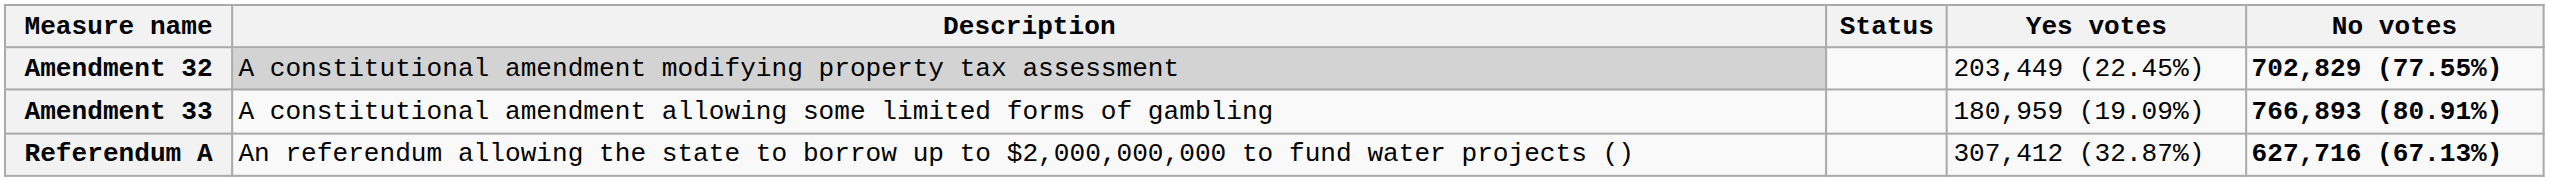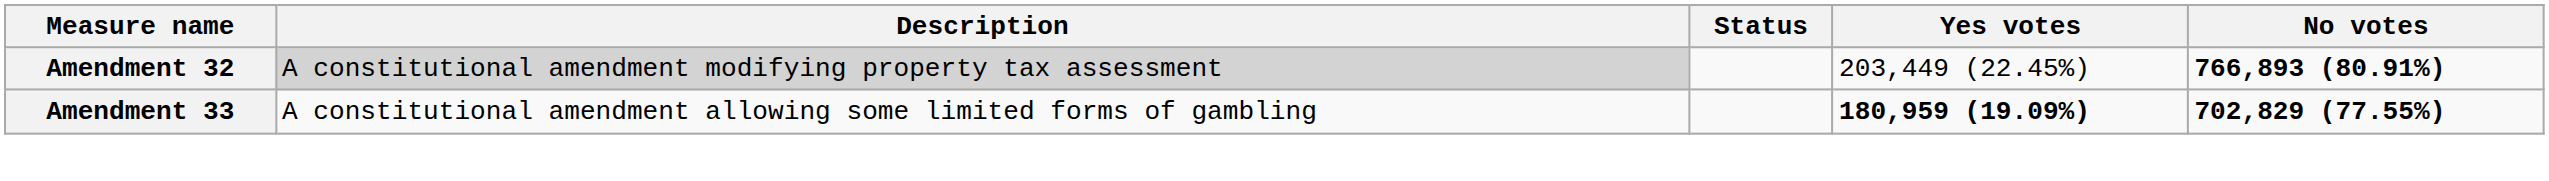 <table class="wikitable sortable plainrowheaders" style="width:100%">
 <tr>
 <th scope="col">Measure name</th>
 <th class="unsortable" scope="col">Description</th>
 <th scope="col">Status</th>
 <th scope="col">Yes votes</th>
 <th scope="col">No votes</th>
 </tr>
 <tr>
 <th scope="row">Amendment 32</th>
 <td style="background: lightgrey;">A constitutional amendment modifying property tax assessment</td>
 <td></td>
 <td>203,449 (22.45%)</td>
-<td><strong>702,829 (77.55%)</strong></td>
+<td><strong>766,893 (80.91%)</strong></td>
 </tr>
 <tr>
 <th scope="row">Amendment 33</th>
 <td>A constitutional amendment allowing some limited forms of gambling</td>
 <td></td>
-<td>180,959 (19.09%)</td>
-<td><strong>766,893 (80.91%)</strong></td>
-</tr>
-<tr>
-<th scope="row">Referendum A</th>
-<td>An referendum allowing the state to borrow up to $2,000,000,000 to fund water projects ()</td>
-<td></td>
-<td>307,412 (32.87%)</td>
-<td><strong>627,716 (67.13%)</strong></td>
+<td><strong>180,959 (19.09%)</strong></td>
+<td><strong>702,829 (77.55%)</strong></td>
 </tr>
 </table>
